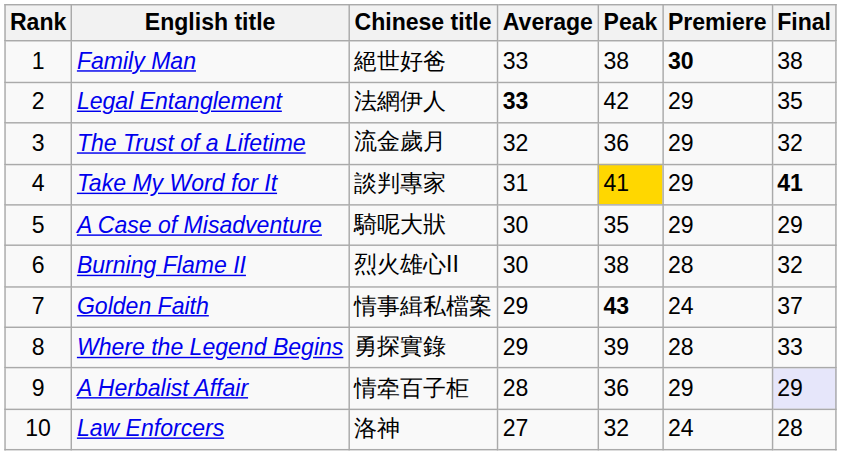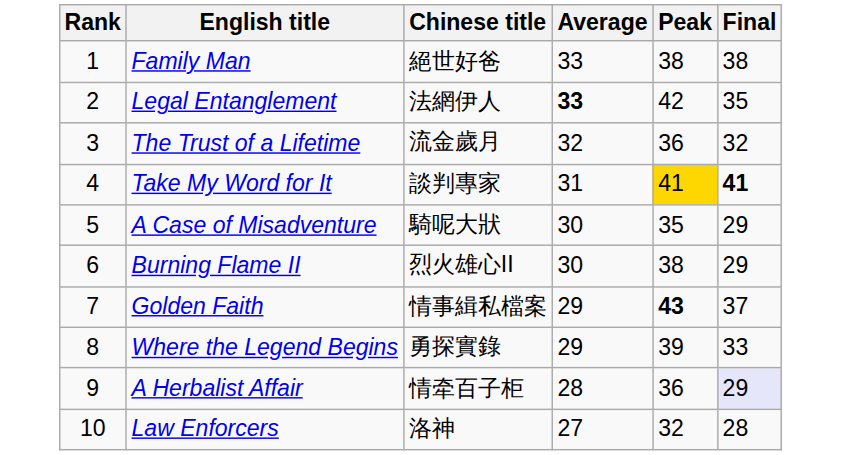 <table class="wikitable sortable" style="margin:auto; margin:auto;">
 <tr>
 <th>Rank</th>
 <th>English title</th>
 <th>Chinese title</th>
 <th>Average</th>
 <th>Peak</th>
-<th>Premiere</th>
 <th>Final</th>
 </tr>
 <tr>
 <td style="text-align:center;">1</td>
 <td><em><a href='#'>Family Man</a></em></td>
 <td>絕世好爸</td>
 <td>33</td>
 <td>38</td>
-<td><strong>30</strong></td>
 <td>38</td>
 </tr>
 <tr>
 <td style="text-align:center;">2</td>
 <td><em><a href='#'>Legal Entanglement</a></em></td>
 <td>法網伊人</td>
 <td><strong>33</strong></td>
 <td>42</td>
-<td>29</td>
 <td>35</td>
 </tr>
 <tr>
 <td style="text-align:center;">3</td>
 <td><em><a href='#'>The Trust of a Lifetime</a></em></td>
 <td>流金歲月</td>
 <td>32</td>
 <td>36</td>
-<td>29</td>
 <td>32</td>
 </tr>
 <tr>
 <td style="text-align:center;">4</td>
 <td><em><a href='#'>Take My Word for It</a></em></td>
 <td>談判專家</td>
 <td>31</td>
 <td style="background: gold;">41</td>
-<td>29</td>
 <td><strong>41</strong></td>
 </tr>
 <tr>
 <td style="text-align:center;">5</td>
 <td><em><a href='#'>A Case of Misadventure</a></em></td>
 <td>騎呢大狀</td>
 <td>30</td>
 <td>35</td>
 <td>29</td>
-<td>29</td>
 </tr>
 <tr>
 <td style="text-align:center;">6</td>
 <td><em><a href='#'>Burning Flame II</a></em></td>
 <td>烈火雄心II</td>
 <td>30</td>
 <td>38</td>
-<td>28</td>
-<td>32</td>
+<td>29</td>
 </tr>
 <tr>
 <td style="text-align:center;">7</td>
 <td><em><a href='#'>Golden Faith</a></em></td>
 <td>情事緝私檔案</td>
 <td>29</td>
 <td><strong>43</strong></td>
-<td>24</td>
 <td>37</td>
 </tr>
 <tr>
 <td style="text-align:center;">8</td>
 <td><em><a href='#'>Where the Legend Begins</a></em></td>
 <td>勇探實錄</td>
 <td>29</td>
 <td>39</td>
-<td>28</td>
 <td>33</td>
 </tr>
 <tr>
 <td style="text-align:center;">9</td>
 <td><em><a href='#'>A Herbalist Affair</a></em></td>
 <td>情牵百子柜</td>
 <td>28</td>
 <td>36</td>
-<td>29</td>
 <td style="background: lavender;">29</td>
 </tr>
 <tr>
 <td style="text-align:center;">10</td>
 <td><em><a href='#'>Law Enforcers</a></em></td>
 <td>洛神</td>
 <td>27</td>
 <td>32</td>
-<td>24</td>
 <td>28</td>
 </tr>
 </table>
